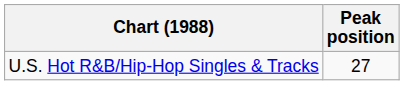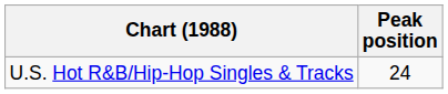 <table class="wikitable sortable">
 <tr>
 <th align="left">Chart (1988)</th>
 <th align="center">Peak<br>position</th>
 </tr>
 <tr>
 <td align="left">U.S. <a href='#'>Hot R&B/Hip-Hop Singles & Tracks</a></td>
-<td align="center">27</td>
+<td align="center">24</td>
 </tr>
 </table>
